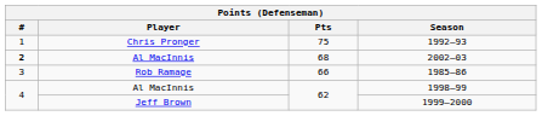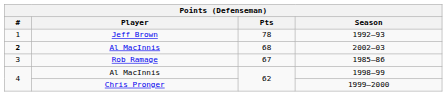 <table class="wikitable" style="text-align: center; font-size: 95%" width="80%">
 <tr>
 <th colspan="4">Points (Defenseman)</th>
 </tr>
 <tr>
 <th>#</th>
 <th>Player</th>
 <th>Pts</th>
 <th>Season</th>
 </tr>
 <tr>
 <td>1</td>
-<td><a href='#'>Chris Pronger</a></td>
-<td>75</td>
+<td><a href='#'>Jeff Brown</a></td>
+<td>78</td>
 <td>1992–93</td>
 </tr>
 <tr>
 <td><strong>2</strong></td>
 <td><a href='#'>Al MacInnis</a></td>
 <td>68</td>
 <td>2002–03</td>
 </tr>
 <tr>
 <td>3</td>
 <td><a href='#'>Rob Ramage</a></td>
-<td>66</td>
+<td>67</td>
 <td>1985–86</td>
 </tr>
 <tr>
 <td rowspan="2">4</td>
 <td>Al MacInnis</td>
 <td rowspan="2">62</td>
 <td>1998–99</td>
 </tr>
 <tr>
-<td><a href='#'>Jeff Brown</a></td>
+<td><a href='#'>Chris Pronger</a></td>
 <td>1999–2000</td>
 </tr>
 </table>
